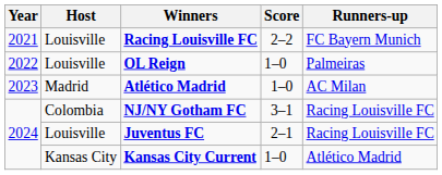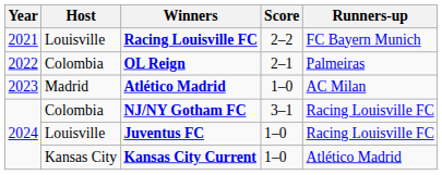 <table class="wikitable" style="font-size:100%;">
 <tr>
 <th>Year</th>
 <th>Host</th>
 <th>Winners</th>
 <th>Score</th>
 <th>Runners-up</th>
 </tr>
 <tr>
 <td style="text-align:center"><a href='#'>2021</a></td>
 <td>Louisville</td>
 <td> <strong><a href='#'>Racing Louisville FC</a></strong></td>
 <td style="text-align:center">2–2<br></td>
 <td> <a href='#'>FC Bayern Munich</a></td>
 </tr>
 <tr>
 <td style="text-align:center"><a href='#'>2022</a></td>
-<td>Louisville</td>
+<td>Colombia</td>
 <td> <strong><a href='#'>OL Reign</a></strong></td>
-<td>1–0</td>
+<td style="text-align:center">2–1</td>
 <td> <a href='#'>Palmeiras</a></td>
 </tr>
 <tr>
 <td style="text-align:center"><a href='#'>2023</a></td>
 <td>Madrid</td>
 <td> <strong><a href='#'>Atlético Madrid</a></strong></td>
 <td style="text-align:center">1–0</td>
 <td> <a href='#'>AC Milan</a></td>
 </tr>
 <tr>
 <td style="text-align:center" rowspan="3"><a href='#'>2024</a></td>
 <td>Colombia</td>
 <td> <strong><a href='#'>NJ/NY Gotham FC</a></strong></td>
 <td style="text-align:center">3–1</td>
 <td> <a href='#'>Racing Louisville FC</a></td>
 </tr>
 <tr>
 <td>Louisville</td>
 <td> <a href='#'><strong>Juventus FC</strong></a></td>
-<td style="text-align:center">2–1</td>
+<td>1–0</td>
 <td> <a href='#'>Racing Louisville FC</a></td>
 </tr>
 <tr>
 <td>Kansas City</td>
 <td> <strong><a href='#'>Kansas City Current</a></strong></td>
 <td>1–0</td>
 <td> <a href='#'>Atlético Madrid</a></td>
 </tr>
 </table>
